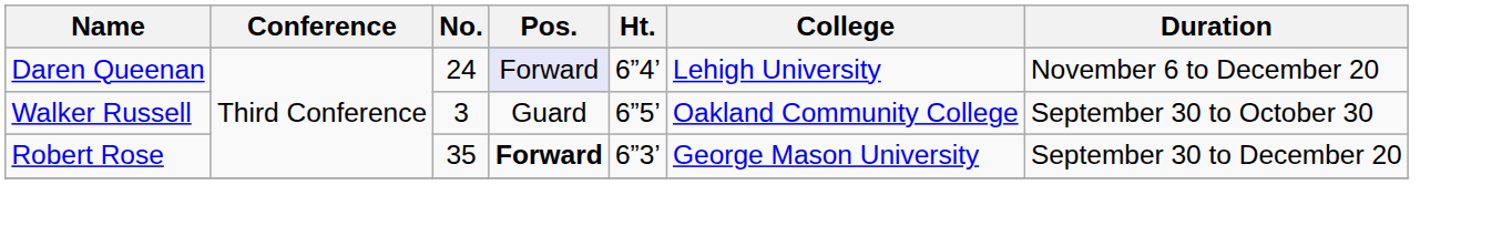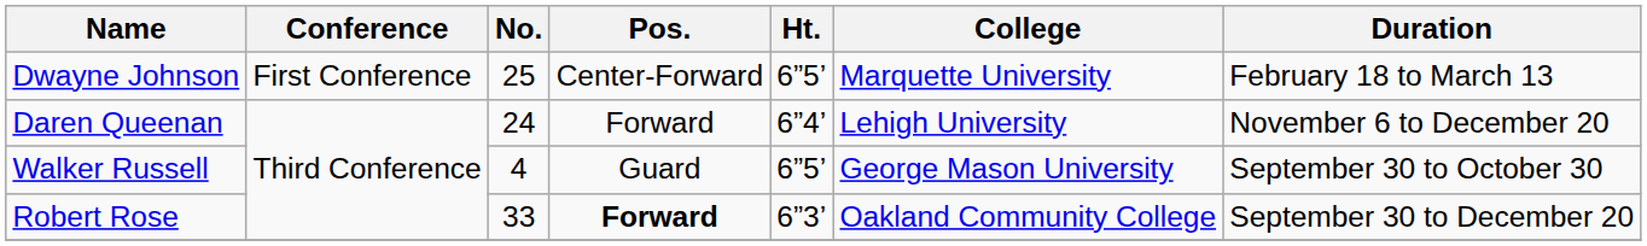 <table class="wikitable" border="1">
 <tr>
 <th>Name</th>
 <th>Conference</th>
 <th>No.</th>
 <th>Pos.</th>
 <th>Ht.</th>
 <th>College</th>
 <th>Duration</th>
 </tr>
 <tr>
+<td><a href='#'>Dwayne Johnson</a></td>
+<td>First Conference</td>
+<td align=center>25</td>
+<td align=center>Center-Forward</td>
+<td align=center>6”5’</td>
+<td><a href='#'>Marquette University</a></td>
+<td>February 18 to March 13</td>
+</tr>
+<tr>
 <td><a href='#'>Daren Queenan</a></td>
 <td rowspan="3">Third Conference</td>
 <td align=center>24</td>
-<td align=center style="background: lavender;">Forward</td>
+<td align=center>Forward</td>
 <td align=center>6”4’</td>
 <td><a href='#'>Lehigh University</a></td>
 <td>November 6 to December 20</td>
 </tr>
 <tr>
 <td><a href='#'>Walker Russell</a></td>
-<td align=center>3</td>
+<td align=center>4</td>
 <td align=center>Guard</td>
 <td align=center>6”5’</td>
-<td><a href='#'>Oakland Community College</a></td>
+<td><a href='#'>George Mason University</a></td>
 <td>September 30 to October 30</td>
 </tr>
 <tr>
 <td><a href='#'>Robert Rose</a></td>
-<td align=center>35</td>
+<td align=center>33</td>
 <td align=center><strong>Forward</strong></td>
 <td align=center>6”3’</td>
-<td><a href='#'>George Mason University</a></td>
+<td><a href='#'>Oakland Community College</a></td>
 <td>September 30 to December 20</td>
 </tr>
 <tr>
 </tr>
 </table>
